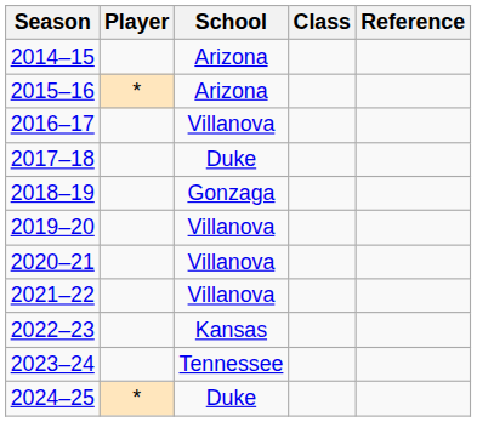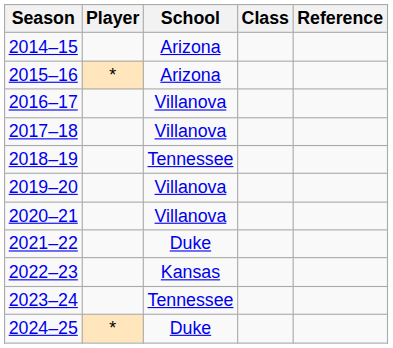 <table class="wikitable sortable">
 <tr>
 <th>Season</th>
 <th>Player</th>
 <th>School</th>
 <th>Class</th>
 <th class="unsortable">Reference</th>
 </tr>
 <tr align=center>
 <td><a href='#'>2014–15</a></td>
 <td></td>
 <td><a href='#'>Arizona</a></td>
 <td></td>
 <td></td>
 </tr>
 <tr align=center>
 <td><a href='#'>2015–16</a></td>
 <td style="background-color:#FFE6BD">*</td>
 <td><a href='#'>Arizona</a></td>
 <td></td>
 <td></td>
 </tr>
 <tr align=center>
 <td><a href='#'>2016–17</a></td>
 <td></td>
 <td><a href='#'>Villanova</a></td>
 <td></td>
 <td></td>
 </tr>
 <tr align=center>
 <td><a href='#'>2017–18</a></td>
 <td></td>
-<td><a href='#'>Duke</a></td>
+<td><a href='#'>Villanova</a></td>
 <td></td>
 <td></td>
 </tr>
 <tr align=center>
 <td><a href='#'>2018–19</a></td>
 <td></td>
-<td><a href='#'>Gonzaga</a></td>
+<td><a href='#'>Tennessee</a></td>
 <td></td>
 <td></td>
 </tr>
 <tr align=center>
 <td><a href='#'>2019–20</a></td>
 <td></td>
 <td><a href='#'>Villanova</a></td>
 <td></td>
 <td></td>
 </tr>
 <tr align=center>
 <td><a href='#'>2020–21</a></td>
 <td></td>
 <td><a href='#'>Villanova</a></td>
 <td></td>
 <td></td>
 </tr>
 <tr align=center>
 <td><a href='#'>2021–22</a></td>
 <td></td>
-<td><a href='#'>Villanova</a></td>
+<td><a href='#'>Duke</a></td>
 <td></td>
 <td></td>
 </tr>
 <tr align=center>
 <td><a href='#'>2022–23</a></td>
 <td></td>
 <td><a href='#'>Kansas</a></td>
 <td></td>
 <td></td>
 </tr>
 <tr align=center>
 <td><a href='#'>2023–24</a></td>
 <td></td>
 <td><a href='#'>Tennessee</a></td>
 <td></td>
 <td></td>
 </tr>
 <tr align=center>
 <td><a href='#'>2024–25</a></td>
 <td style="background-color:#FFE6BD">*</td>
 <td><a href='#'>Duke</a></td>
 <td></td>
 <td></td>
 </tr>
 </table>
